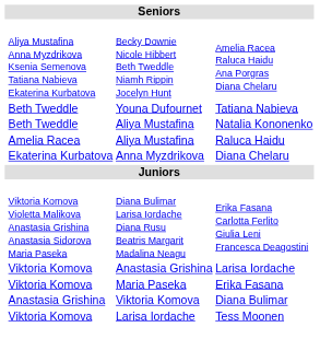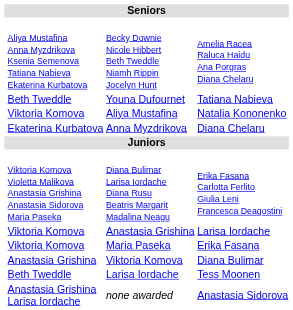 <table>
 <tr bgcolor="DFDFDF">
 <td colspan="4" align="center"><strong>Seniors</strong></td>
 </tr>
 <tr>
 <th scope=row style="text-align:left"><br></th>
 <td><br><small><a href='#'>Aliya Mustafina</a><br><a href='#'>Anna Myzdrikova</a><br><a href='#'>Ksenia Semenova</a><br><a href='#'>Tatiana Nabieva</a><br><a href='#'>Ekaterina Kurbatova</a></small></td>
 <td><br><small><a href='#'>Becky Downie</a><br><a href='#'>Nicole Hibbert</a><br><a href='#'>Beth Tweddle</a><br><a href='#'>Niamh Rippin</a><br><a href='#'>Jocelyn Hunt</a></small></td>
 <td><br><small><a href='#'>Amelia Racea</a><br><a href='#'>Raluca Haidu</a><br><a href='#'>Ana Porgras</a><br><a href='#'>Diana Chelaru</a></small></td>
 </tr>
 <tr>
 <th scope=row style="text-align:left"><br></th>
 <td> <a href='#'>Beth Tweddle</a></td>
 <td> <a href='#'>Youna Dufournet</a></td>
 <td> <a href='#'>Tatiana Nabieva</a></td>
 </tr>
 <tr>
 <th scope=row style="text-align:left"><br></th>
-<td> <a href='#'>Beth Tweddle</a></td>
+<td> <a href='#'>Viktoria Komova</a></td>
 <td> <a href='#'>Aliya Mustafina</a></td>
 <td> <a href='#'>Natalia Kononenko</a></td>
-</tr>
-<tr>
-<th scope=row style="text-align:left"><br></th>
-<td> <a href='#'>Amelia Racea</a></td>
-<td> <a href='#'>Aliya Mustafina</a></td>
-<td> <a href='#'>Raluca Haidu</a></td>
 </tr>
 <tr>
 <th scope=row style="text-align:left"><br></th>
 <td> <a href='#'>Ekaterina Kurbatova</a></td>
 <td> <a href='#'>Anna Myzdrikova</a></td>
 <td> <a href='#'>Diana Chelaru</a></td>
 </tr>
 <tr style="background:#dfdfdf;">
 <td colspan="4" style="text-align:center;"><strong>Juniors</strong></td>
 </tr>
 <tr>
 <th scope=row style="text-align:left"><br></th>
 <td><br><small><a href='#'>Viktoria Komova</a><br><a href='#'>Violetta Malikova</a><br><a href='#'>Anastasia Grishina</a><br><a href='#'>Anastasia Sidorova</a><br><a href='#'>Maria Paseka</a></small></td>
 <td><br><small><a href='#'>Diana Bulimar</a><br><a href='#'>Larisa Iordache</a><br><a href='#'>Diana Rusu</a><br><a href='#'>Beatris Margarit</a><br><a href='#'>Madalina Neagu</a></small></td>
 <td><br><small><a href='#'>Erika Fasana</a><br><a href='#'>Carlotta Ferlito</a><br><a href='#'>Giulia Leni</a><br><a href='#'>Francesca Deagostini</a></small></td>
 </tr>
 <tr>
 <th scope=row style="text-align:left"><br></th>
 <td> <a href='#'>Viktoria Komova</a></td>
 <td> <a href='#'>Anastasia Grishina</a></td>
 <td> <a href='#'>Larisa Iordache</a></td>
 </tr>
 <tr>
 <th scope=row style="text-align:left"><br></th>
 <td> <a href='#'>Viktoria Komova</a></td>
 <td> <a href='#'>Maria Paseka</a></td>
 <td> <a href='#'>Erika Fasana</a></td>
 </tr>
 <tr>
 <th scope=row style="text-align:left"><br></th>
 <td> <a href='#'>Anastasia Grishina</a></td>
 <td> <a href='#'>Viktoria Komova</a></td>
 <td> <a href='#'>Diana Bulimar</a></td>
 </tr>
 <tr>
 <th scope=row style="text-align:left"><br></th>
-<td> <a href='#'>Viktoria Komova</a></td>
+<td> <a href='#'>Beth Tweddle</a></td>
 <td> <a href='#'>Larisa Iordache</a></td>
 <td> <a href='#'>Tess Moonen</a></td>
 </tr>
+<tr>
+<th scope=row style="text-align:left"><br></th>
+<td> <a href='#'>Anastasia Grishina</a><br> <a href='#'>Larisa Iordache</a></td>
+<td><em>none awarded</em></td>
+<td> <a href='#'>Anastasia Sidorova</a></td>
+</tr>
 </table>
